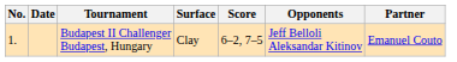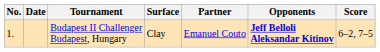 <table class="sortable wikitable">
 <tr>
 <th>No.</th>
 <th>Date</th>
 <th>Tournament</th>
 <th>Surface</th>
+<th>Partner</th>
+<th>Opponents</th>
 <th class="unsortable">Score</th>
-<th>Opponents</th>
-<th>Partner</th>
 </tr>
 <tr style="background:moccasin;">
 <td>1.</td>
 <td></td>
 <td><a href='#'>Budapest II Challenger</a><br><a href='#'>Budapest</a>, Hungary</td>
 <td>Clay</td>
+<td> <a href='#'>Emanuel Couto</a></td>
+<td><strong> <a href='#'>Jeff Belloli</a><br> <a href='#'>Aleksandar Kitinov</a></strong></td>
 <td>6–2, 7–5</td>
-<td> <a href='#'>Jeff Belloli</a><br> <a href='#'>Aleksandar Kitinov</a></td>
-<td> <a href='#'>Emanuel Couto</a></td>
 </tr>
 </table>
